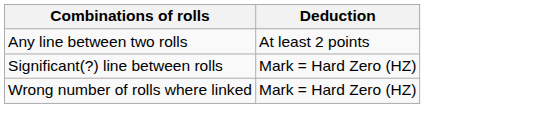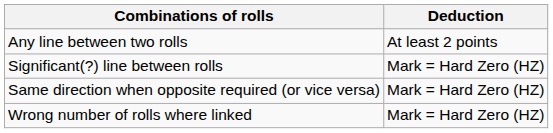 <table class="wikitable">
 <tr>
 <th>Combinations of rolls</th>
 <th>Deduction</th>
 </tr>
 <tr>
 <td>Any line between two rolls</td>
 <td>At least 2 points</td>
 </tr>
 <tr>
 <td>Significant(?) line between rolls</td>
 <td>Mark = Hard Zero (HZ)</td>
 </tr>
 <tr>
+<td>Same direction when opposite required (or vice versa)</td>
+<td>Mark = Hard Zero (HZ)</td>
+</tr>
+<tr>
 <td>Wrong number of rolls where linked</td>
 <td>Mark = Hard Zero (HZ)</td>
 </tr>
 </table>
